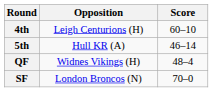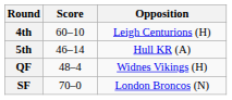 <table class="wikitable plainrowheaders" style="text-align:center;margin:0">
 <tr>
 <th scope="col" style="width:25px">Round</th>
+<th scope="col" style="width:70px">Score</th>
 <th scope="col" style="width:175px">Opposition</th>
-<th scope="col" style="width:70px">Score</th>
 </tr>
 <tr>
 <th scope=row style="text-align:center">4th</th>
+<td>60–10</td>
 <td> <a href='#'>Leigh Centurions</a> (H)</td>
-<td>60–10</td>
 </tr>
 <tr>
 <th scope=row style="text-align:center">5th</th>
+<td>46–14</td>
 <td> <a href='#'>Hull KR</a> (A)</td>
-<td>46–14</td>
 </tr>
 <tr>
 <th scope=row style="text-align:center">QF</th>
+<td>48–4</td>
 <td> <a href='#'>Widnes Vikings</a> (H)</td>
-<td>48–4</td>
 </tr>
 <tr>
 <th scope=row style="text-align:center">SF</th>
+<td>70–0</td>
 <td> <a href='#'>London Broncos</a> (N)</td>
-<td>70–0</td>
 </tr>
 </table>
